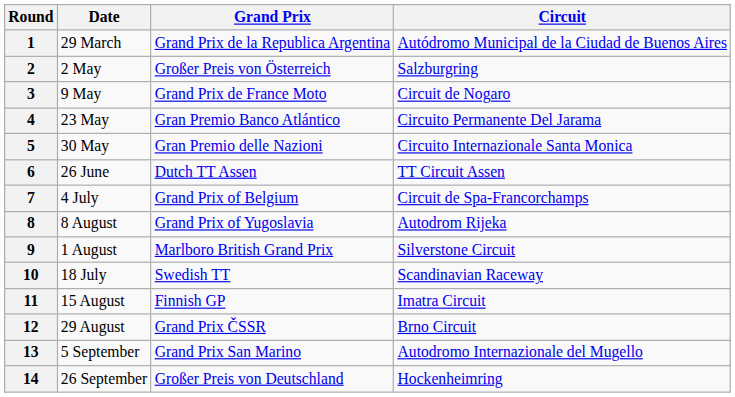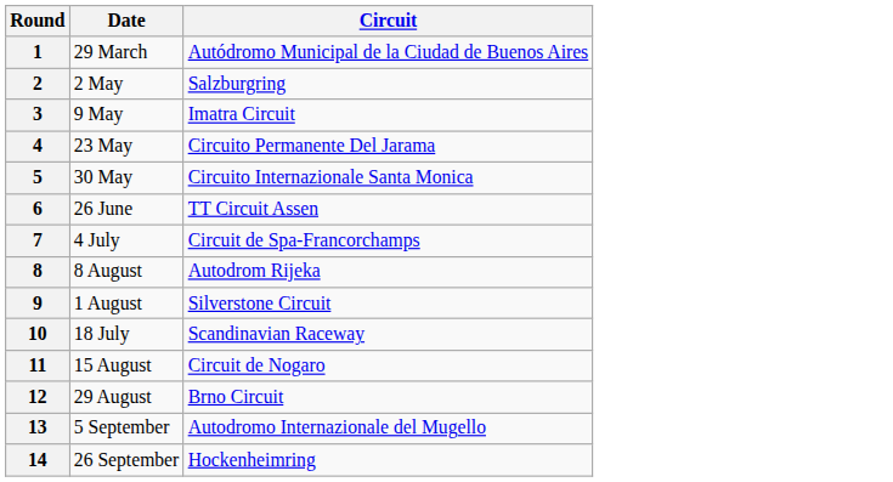 <table class="wikitable" style="font-size: 85%;">
 <tr>
 <th>Round</th>
 <th>Date</th>
-<th><a href='#'>Grand Prix</a></th>
 <th><a href='#'>Circuit</a></th>
 </tr>
 <tr>
 <th>1</th>
 <td>29 March</td>
-<td> <a href='#'>Grand Prix de la Republica Argentina</a></td>
 <td><a href='#'>Autódromo Municipal de la Ciudad de Buenos Aires</a></td>
 </tr>
 <tr>
 <th>2</th>
 <td>2 May</td>
-<td> <a href='#'>Großer Preis von Österreich</a></td>
 <td><a href='#'>Salzburgring</a></td>
 </tr>
 <tr>
 <th>3</th>
 <td>9 May</td>
-<td> <a href='#'>Grand Prix de France Moto</a></td>
-<td><a href='#'>Circuit de Nogaro</a></td>
+<td><a href='#'>Imatra Circuit</a></td>
 </tr>
 <tr>
 <th>4</th>
 <td>23 May</td>
-<td> <a href='#'>Gran Premio Banco Atlántico</a></td>
 <td><a href='#'>Circuito Permanente Del Jarama</a></td>
 </tr>
 <tr>
 <th>5</th>
 <td>30 May</td>
-<td> <a href='#'>Gran Premio delle Nazioni</a></td>
 <td><a href='#'>Circuito Internazionale Santa Monica</a></td>
 </tr>
 <tr>
 <th>6</th>
 <td>26 June</td>
-<td> <a href='#'>Dutch TT Assen</a></td>
 <td><a href='#'>TT Circuit Assen</a></td>
 </tr>
 <tr>
 <th>7</th>
 <td>4 July</td>
-<td> <a href='#'>Grand Prix of Belgium</a></td>
 <td><a href='#'>Circuit de Spa-Francorchamps</a></td>
 </tr>
 <tr>
 <th>8</th>
 <td>8 August</td>
-<td> <a href='#'>Grand Prix of Yugoslavia</a></td>
 <td><a href='#'>Autodrom Rijeka</a></td>
 </tr>
 <tr>
 <th>9</th>
 <td>1 August</td>
-<td> <a href='#'>Marlboro British Grand Prix</a></td>
 <td><a href='#'>Silverstone Circuit</a></td>
 </tr>
 <tr>
 <th>10</th>
 <td>18 July</td>
-<td> <a href='#'>Swedish TT</a></td>
 <td><a href='#'>Scandinavian Raceway</a></td>
 </tr>
 <tr>
 <th>11</th>
 <td>15 August</td>
-<td> <a href='#'>Finnish GP</a></td>
-<td><a href='#'>Imatra Circuit</a></td>
+<td><a href='#'>Circuit de Nogaro</a></td>
 </tr>
 <tr>
 <th>12</th>
 <td>29 August</td>
-<td> <a href='#'>Grand Prix ČSSR</a></td>
 <td><a href='#'>Brno Circuit</a></td>
 </tr>
 <tr>
 <th>13</th>
 <td>5 September</td>
-<td> <a href='#'>Grand Prix San Marino</a></td>
 <td><a href='#'>Autodromo Internazionale del Mugello</a></td>
 </tr>
 <tr>
 <th>14</th>
 <td>26 September</td>
-<td> <a href='#'>Großer Preis von Deutschland</a></td>
 <td><a href='#'>Hockenheimring</a></td>
 </tr>
 </table>
